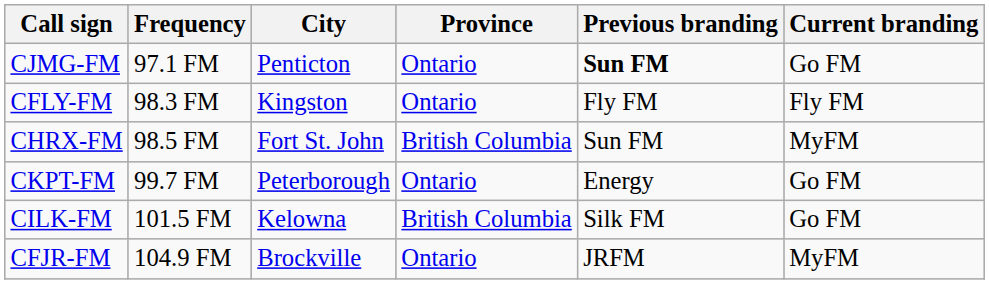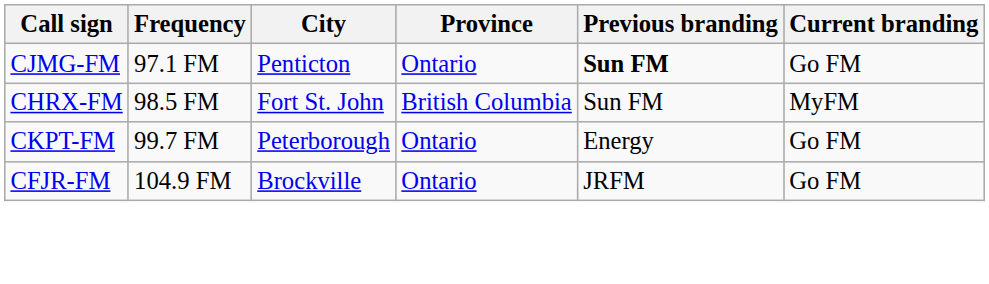 <table class="wikitable sortable" collapsible" border="1">
 <tr>
 <th scope="col">Call sign</th>
 <th scope="col">Frequency</th>
 <th scope="col">City</th>
 <th scope="col">Province</th>
 <th scope="col" class="unsortable">Previous branding</th>
 <th scope="col" class="unsortable">Current branding</th>
 </tr>
 <tr>
 <td><a href='#'>CJMG-FM</a></td>
 <td>97.1 FM</td>
 <td><a href='#'>Penticton</a></td>
 <td><a href='#'>Ontario</a></td>
 <td><strong>Sun FM</strong></td>
 <td>Go FM</td>
 </tr>
 <tr>
-<td><a href='#'>CFLY-FM</a></td>
-<td>98.3 FM</td>
-<td><a href='#'>Kingston</a></td>
-<td><a href='#'>Ontario</a></td>
-<td>Fly FM</td>
-<td>Fly FM</td>
-</tr>
-<tr>
 <td><a href='#'>CHRX-FM</a></td>
 <td>98.5 FM</td>
 <td><a href='#'>Fort St. John</a></td>
 <td><a href='#'>British Columbia</a></td>
 <td>Sun FM</td>
 <td>MyFM</td>
 </tr>
 <tr>
 <td><a href='#'>CKPT-FM</a></td>
 <td>99.7 FM</td>
 <td><a href='#'>Peterborough</a></td>
 <td><a href='#'>Ontario</a></td>
 <td>Energy</td>
 <td>Go FM</td>
 </tr>
 <tr>
-<td><a href='#'>CILK-FM</a></td>
-<td>101.5 FM</td>
-<td><a href='#'>Kelowna</a></td>
-<td><a href='#'>British Columbia</a></td>
-<td>Silk FM</td>
-<td>Go FM</td>
-</tr>
-<tr>
 <td><a href='#'>CFJR-FM</a></td>
 <td>104.9 FM</td>
 <td><a href='#'>Brockville</a></td>
 <td><a href='#'>Ontario</a></td>
 <td>JRFM</td>
-<td>MyFM</td>
+<td>Go FM</td>
 </tr>
 </table>
